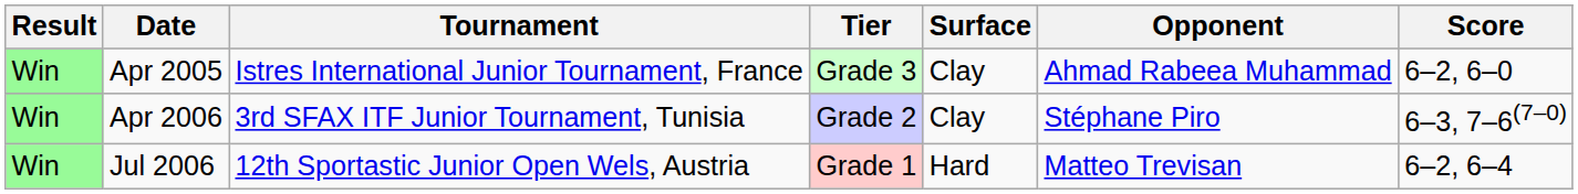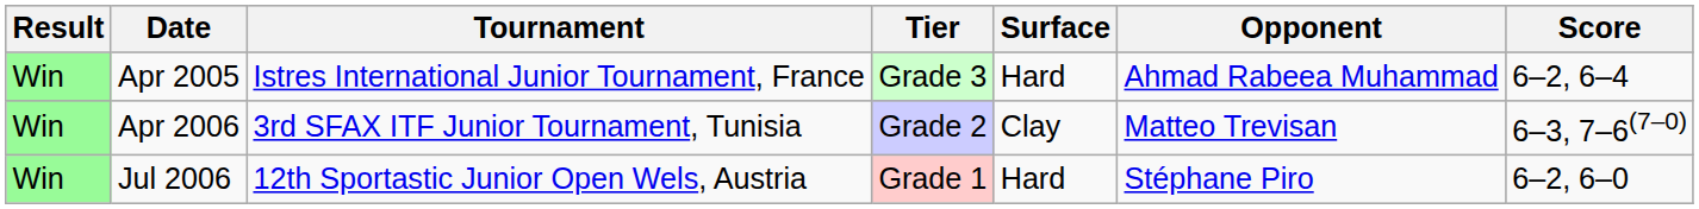 <table class="sortable wikitable">
 <tr>
 <th scope="col" width=40>Result</th>
 <th scope="col">Date</th>
 <th scope="col">Tournament</th>
 <th scope="col">Tier</th>
 <th scope="col">Surface</th>
 <th scope="col">Opponent</th>
 <th scope="col" class="unsortable">Score</th>
 </tr>
 <tr>
 <td bgcolor=98FB98>Win</td>
 <td>Apr 2005</td>
 <td><a href='#'>Istres International Junior Tournament</a>, France</td>
 <td style=background:#CCFFCC>Grade 3</td>
-<td>Clay</td>
+<td>Hard</td>
 <td data-sort-value="Muhammad, A"> <a href='#'>Ahmad Rabeea Muhammad</a></td>
-<td>6–2, 6–0</td>
+<td>6–2, 6–4</td>
 </tr>
 <tr>
 <td bgcolor=98FB98>Win</td>
 <td>Apr 2006</td>
 <td><a href='#'>3rd SFAX ITF Junior Tournament</a>, Tunisia</td>
 <td style=background:#CCCCFF>Grade 2</td>
 <td>Clay</td>
-<td data-sort-value="Piro, S"> <a href='#'>Stéphane Piro</a></td>
+<td data-sort-value="Trevisan, M"> <a href='#'>Matteo Trevisan</a></td>
 <td>6–3, 7–6<sup>(7–0)</sup></td>
 </tr>
 <tr>
 <td bgcolor=98FB98>Win</td>
 <td>Jul 2006</td>
 <td><a href='#'>12th Sportastic Junior Open Wels</a>, Austria</td>
 <td style=background:#FFCCCC>Grade 1</td>
 <td>Hard</td>
-<td data-sort-value="Trevisan, M"> <a href='#'>Matteo Trevisan</a></td>
-<td>6–2, 6–4</td>
+<td data-sort-value="Piro, S"> <a href='#'>Stéphane Piro</a></td>
+<td>6–2, 6–0</td>
 </tr>
 </table>
